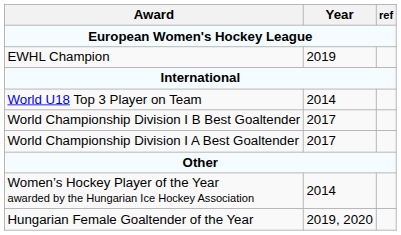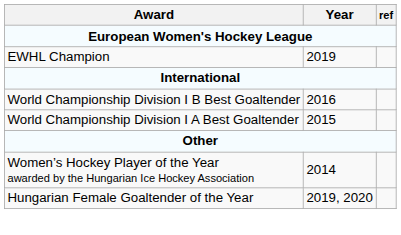 <table class="wikitable">
 <tr>
 <th scope="col">Award</th>
 <th scope="col">Year</th>
 <th scope="col"><small>ref</small></th>
 </tr>
 <tr>
 <th colspan="3" style="text-align:center; background:#F5FCFF;">European Women's Hockey League</th>
 </tr>
 <tr>
 <td>EWHL Champion</td>
 <td>2019</td>
 <td></td>
 </tr>
 <tr>
 <th colspan="3" style="text-align:center; background:#F5FCFF;">International</th>
 </tr>
 <tr>
-<td><a href='#'>World U18</a> Top 3 Player on Team</td>
-<td>2014</td>
-<td></td>
-</tr>
-<tr>
 <td>World Championship Division I B Best Goaltender</td>
-<td>2017</td>
+<td>2016</td>
 <td></td>
 </tr>
 <tr>
 <td>World Championship Division I A Best Goaltender</td>
-<td>2017</td>
+<td>2015</td>
 <td></td>
 </tr>
 <tr>
 <th colspan="3" style="text-align:center; background:#F5FCFF;">Other</th>
 </tr>
 <tr>
 <td>Women’s Hockey Player of the Year<small><br>awarded by the Hungarian Ice Hockey Association</small></td>
 <td>2014</td>
 <td></td>
 </tr>
 <tr>
 <td>Hungarian Female Goaltender of the Year</td>
 <td>2019, 2020</td>
 <td></td>
 </tr>
 </table>
